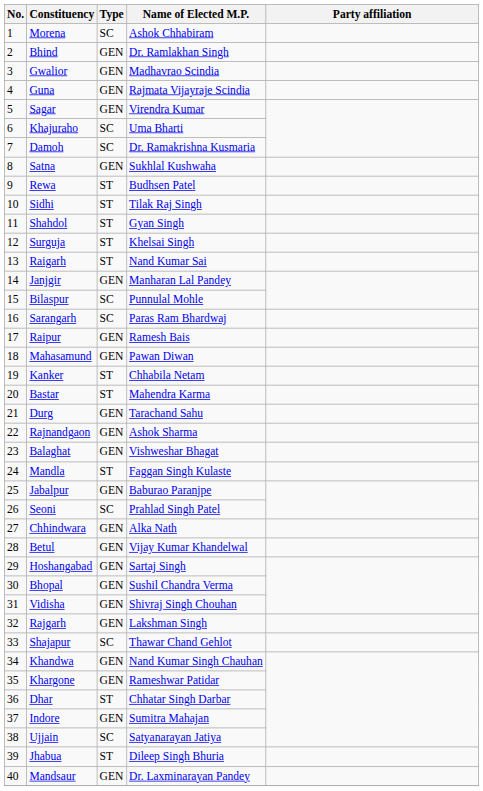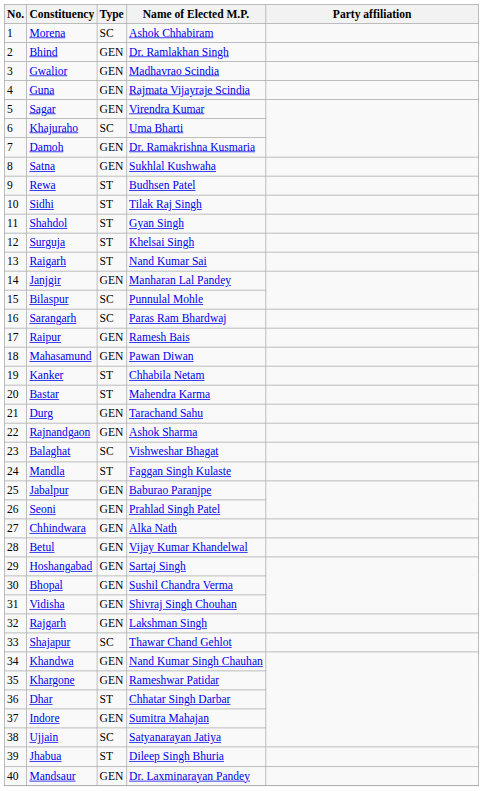 <table class="wikitable" style="font-size:95%;">
 <tr>
 <th>No.</th>
 <th>Constituency</th>
 <th>Type</th>
 <th>Name of Elected M.P.</th>
 <th colspan="2" style="width:18em;">Party affiliation</th>
 </tr>
 <tr>
 <td>1</td>
 <td><a href='#'>Morena</a></td>
 <td>SC</td>
 <td><a href='#'>Ashok Chhabiram</a></td>
 <td></td>
 </tr>
 <tr>
 <td>2</td>
 <td><a href='#'>Bhind</a></td>
 <td>GEN</td>
 <td><a href='#'>Dr. Ramlakhan Singh</a></td>
 </tr>
 <tr>
 <td>3</td>
 <td><a href='#'>Gwalior</a></td>
 <td>GEN</td>
 <td><a href='#'>Madhavrao Scindia</a></td>
 <td></td>
 </tr>
 <tr>
 <td>4</td>
 <td><a href='#'>Guna</a></td>
 <td>GEN</td>
 <td><a href='#'>Rajmata Vijayraje Scindia</a></td>
 <td></td>
 </tr>
 <tr>
 <td>5</td>
 <td><a href='#'>Sagar</a></td>
 <td>GEN</td>
 <td><a href='#'>Virendra Kumar</a></td>
 </tr>
 <tr>
 <td>6</td>
 <td><a href='#'>Khajuraho</a></td>
 <td>SC</td>
 <td><a href='#'>Uma Bharti</a></td>
 </tr>
 <tr>
 <td>7</td>
 <td><a href='#'>Damoh</a></td>
-<td>SC</td>
+<td>GEN</td>
 <td><a href='#'>Dr. Ramakrishna Kusmaria</a></td>
 </tr>
 <tr>
 <td>8</td>
 <td><a href='#'>Satna</a></td>
 <td>GEN</td>
 <td><a href='#'>Sukhlal Kushwaha</a></td>
 <td></td>
 </tr>
 <tr>
 <td>9</td>
 <td><a href='#'>Rewa</a></td>
 <td>ST</td>
 <td><a href='#'>Budhsen Patel</a></td>
 </tr>
 <tr>
 <td>10</td>
 <td><a href='#'>Sidhi</a></td>
 <td>ST</td>
 <td><a href='#'>Tilak Raj Singh</a></td>
 <td></td>
 </tr>
 <tr>
 <td>11</td>
 <td><a href='#'>Shahdol</a></td>
 <td>ST</td>
 <td><a href='#'>Gyan Singh</a></td>
 <td></td>
 </tr>
 <tr>
 <td>12</td>
 <td><a href='#'>Surguja</a></td>
 <td>ST</td>
 <td><a href='#'>Khelsai Singh</a></td>
 <td></td>
 </tr>
 <tr>
 <td>13</td>
 <td><a href='#'>Raigarh</a></td>
 <td>ST</td>
 <td><a href='#'>Nand Kumar Sai</a></td>
 <td></td>
 </tr>
 <tr>
 <td>14</td>
 <td><a href='#'>Janjgir</a></td>
 <td>GEN</td>
 <td><a href='#'>Manharan Lal Pandey</a></td>
 </tr>
 <tr>
 <td>15</td>
 <td><a href='#'>Bilaspur</a></td>
 <td>SC</td>
 <td><a href='#'>Punnulal Mohle</a></td>
 </tr>
 <tr>
 <td>16</td>
 <td><a href='#'>Sarangarh</a></td>
 <td>SC</td>
 <td><a href='#'>Paras Ram Bhardwaj</a></td>
 <td></td>
 </tr>
 <tr>
 <td>17</td>
 <td><a href='#'>Raipur</a></td>
 <td>GEN</td>
 <td><a href='#'>Ramesh Bais</a></td>
 <td></td>
 </tr>
 <tr>
 <td>18</td>
 <td><a href='#'>Mahasamund</a></td>
 <td>GEN</td>
 <td><a href='#'>Pawan Diwan</a></td>
 <td></td>
 </tr>
 <tr>
 <td>19</td>
 <td><a href='#'>Kanker</a></td>
 <td>ST</td>
 <td><a href='#'>Chhabila Netam</a></td>
 </tr>
 <tr>
 <td>20</td>
 <td><a href='#'>Bastar</a></td>
 <td>ST</td>
 <td><a href='#'>Mahendra Karma</a></td>
 <td></td>
 </tr>
 <tr>
 <td>21</td>
 <td><a href='#'>Durg</a></td>
 <td>GEN</td>
 <td><a href='#'>Tarachand Sahu</a></td>
 <td></td>
 </tr>
 <tr>
 <td>22</td>
 <td><a href='#'>Rajnandgaon</a></td>
 <td>GEN</td>
 <td><a href='#'>Ashok Sharma</a></td>
 </tr>
 <tr>
 <td>23</td>
 <td><a href='#'>Balaghat</a></td>
-<td>GEN</td>
+<td>SC</td>
 <td><a href='#'>Vishweshar Bhagat</a></td>
 <td></td>
 </tr>
 <tr>
 <td>24</td>
 <td><a href='#'>Mandla</a></td>
 <td>ST</td>
 <td><a href='#'>Faggan Singh Kulaste</a></td>
 <td></td>
 </tr>
 <tr>
 <td>25</td>
 <td><a href='#'>Jabalpur</a></td>
 <td>GEN</td>
 <td><a href='#'>Baburao Paranjpe</a></td>
 </tr>
 <tr>
 <td>26</td>
 <td><a href='#'>Seoni</a></td>
-<td>SC</td>
+<td>GEN</td>
 <td><a href='#'>Prahlad Singh Patel</a></td>
 </tr>
 <tr>
 <td>27</td>
 <td><a href='#'>Chhindwara</a></td>
 <td>GEN</td>
 <td><a href='#'>Alka Nath</a></td>
 <td></td>
 </tr>
 <tr>
 <td>28</td>
 <td><a href='#'>Betul</a></td>
 <td>GEN</td>
 <td><a href='#'>Vijay Kumar Khandelwal</a></td>
 <td></td>
 </tr>
 <tr>
 <td>29</td>
 <td><a href='#'>Hoshangabad</a></td>
 <td>GEN</td>
 <td><a href='#'>Sartaj Singh</a></td>
 </tr>
 <tr>
 <td>30</td>
 <td><a href='#'>Bhopal</a></td>
 <td>GEN</td>
 <td><a href='#'>Sushil Chandra Verma</a></td>
 </tr>
 <tr>
 <td>31</td>
 <td><a href='#'>Vidisha</a></td>
 <td>GEN</td>
 <td><a href='#'>Shivraj Singh Chouhan</a></td>
 </tr>
 <tr>
 <td>32</td>
 <td><a href='#'>Rajgarh</a></td>
 <td>GEN</td>
 <td><a href='#'>Lakshman Singh</a></td>
 <td></td>
 </tr>
 <tr>
 <td>33</td>
 <td><a href='#'>Shajapur</a></td>
 <td>SC</td>
 <td><a href='#'>Thawar Chand Gehlot</a></td>
 <td></td>
 </tr>
 <tr>
 <td>34</td>
 <td><a href='#'>Khandwa</a></td>
 <td>GEN</td>
 <td><a href='#'>Nand Kumar Singh Chauhan</a></td>
 </tr>
 <tr>
 <td>35</td>
 <td><a href='#'>Khargone</a></td>
 <td>GEN</td>
 <td><a href='#'>Rameshwar Patidar</a></td>
 </tr>
 <tr>
 <td>36</td>
 <td><a href='#'>Dhar</a></td>
 <td>ST</td>
 <td><a href='#'>Chhatar Singh Darbar</a></td>
 </tr>
 <tr>
 <td>37</td>
 <td><a href='#'>Indore</a></td>
 <td>GEN</td>
 <td><a href='#'>Sumitra Mahajan</a></td>
 </tr>
 <tr>
 <td>38</td>
 <td><a href='#'>Ujjain</a></td>
 <td>SC</td>
 <td><a href='#'>Satyanarayan Jatiya</a></td>
 </tr>
 <tr>
 <td>39</td>
 <td><a href='#'>Jhabua</a></td>
 <td>ST</td>
 <td><a href='#'>Dileep Singh Bhuria</a></td>
 <td></td>
 </tr>
 <tr>
 <td>40</td>
 <td><a href='#'>Mandsaur</a></td>
 <td>GEN</td>
 <td><a href='#'>Dr. Laxminarayan Pandey</a></td>
 <td></td>
 </tr>
 <tr>
 </tr>
 </table>
